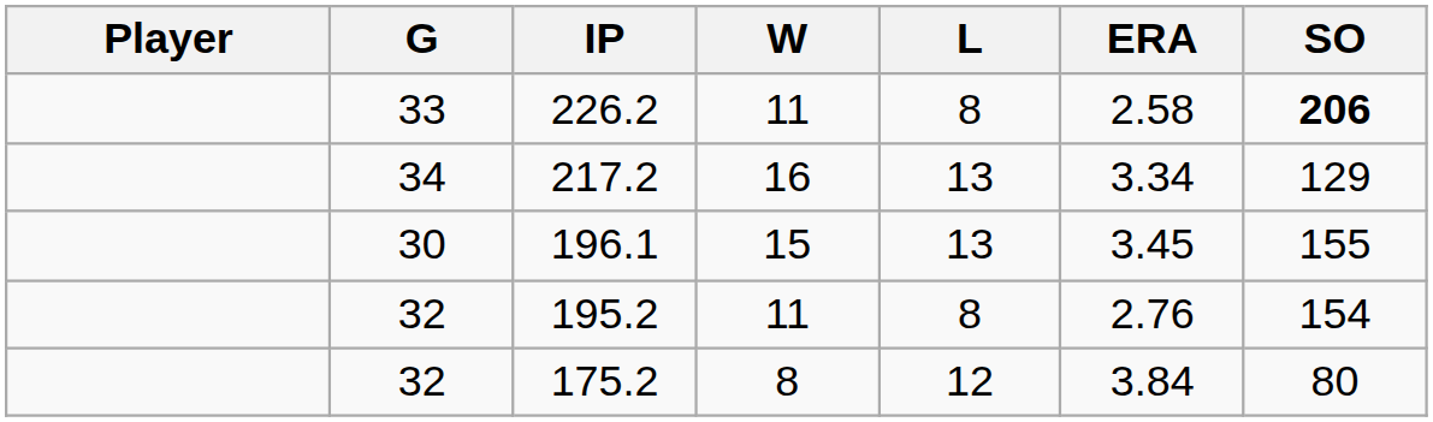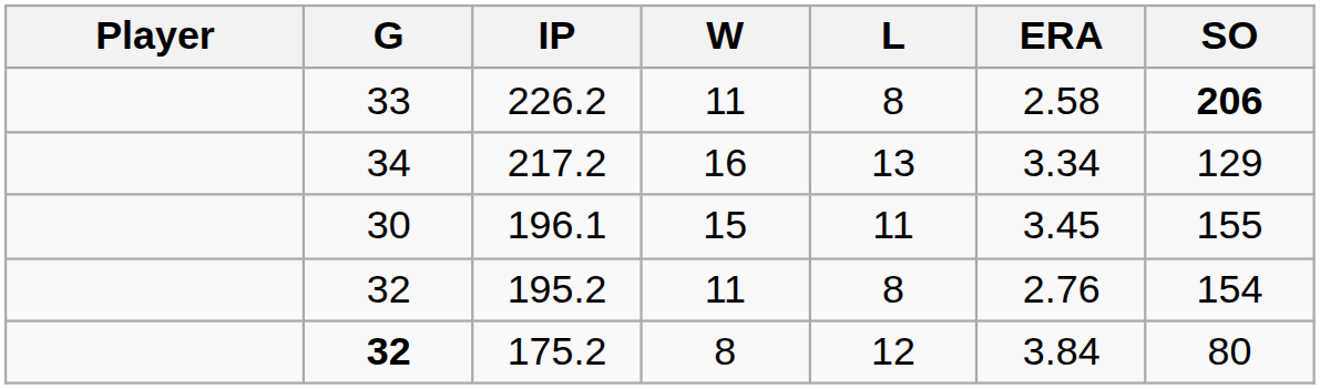 <table class="wikitable sortable">
 <tr>
 <th bgcolor="#DDDDFF" width="16%">Player</th>
 <th bgcolor="#DDDDFF" width="9%">G</th>
 <th bgcolor="#DDDDFF" width="9%">IP</th>
 <th bgcolor="#DDDDFF" width="9%">W</th>
 <th bgcolor="#DDDDFF" width="9%">L</th>
 <th bgcolor="#DDDDFF" width="9%">ERA</th>
 <th bgcolor="#DDDDFF" width="9%">SO</th>
 </tr>
 <tr align="center">
 <td></td>
 <td>33</td>
 <td>226.2</td>
 <td>11</td>
 <td>8</td>
 <td>2.58</td>
 <td><strong>206</strong></td>
 </tr>
 <tr align="center">
 <td></td>
 <td>34</td>
 <td>217.2</td>
 <td>16</td>
 <td>13</td>
 <td>3.34</td>
 <td>129</td>
 </tr>
 <tr align="center">
 <td></td>
 <td>30</td>
 <td>196.1</td>
 <td>15</td>
-<td>13</td>
+<td>11</td>
 <td>3.45</td>
 <td>155</td>
 </tr>
 <tr align="center">
 <td></td>
 <td>32</td>
 <td>195.2</td>
 <td>11</td>
 <td>8</td>
 <td>2.76</td>
 <td>154</td>
 </tr>
 <tr align="center">
 <td></td>
-<td>32</td>
+<td><strong>32</strong></td>
 <td>175.2</td>
 <td>8</td>
 <td>12</td>
 <td>3.84</td>
 <td>80</td>
 </tr>
 </table>
